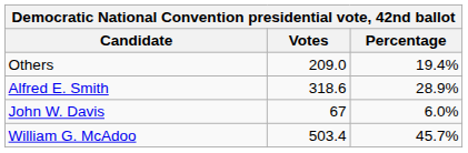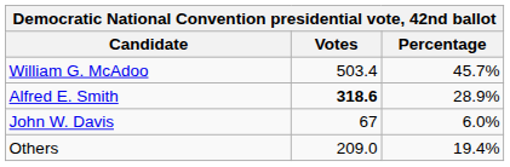 <table class="wikitable" style="font-size:95%;">
 <tr>
 <th colspan="3">Democratic National Convention presidential vote, 42nd ballot</th>
 </tr>
 <tr>
 <th style="width: 17em">Candidate</th>
 <th style="width: 5em">Votes</th>
 <th style="width: 7em">Percentage</th>
 </tr>
 <tr>
-<td>Others</td>
-<td style="text-align:right;">209.0</td>
-<td style="text-align:right;">19.4%</td>
+<td><a href='#'>William G. McAdoo</a></td>
+<td style="text-align:right;">503.4</td>
+<td style="text-align:right;">45.7%</td>
 </tr>
 <tr>
 <td><a href='#'>Alfred E. Smith</a></td>
-<td style="text-align:right;">318.6</td>
+<td style="text-align:right;"><strong>318.6</strong></td>
 <td style="text-align:right;">28.9%</td>
 </tr>
 <tr>
 <td><a href='#'>John W. Davis</a></td>
 <td style="text-align:right;">67</td>
 <td style="text-align:right;">6.0%</td>
 </tr>
 <tr>
-<td><a href='#'>William G. McAdoo</a></td>
-<td style="text-align:right;">503.4</td>
-<td style="text-align:right;">45.7%</td>
+<td>Others</td>
+<td style="text-align:right;">209.0</td>
+<td style="text-align:right;">19.4%</td>
 </tr>
 </table>
